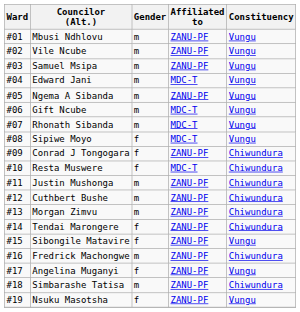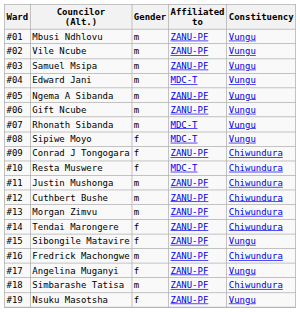 <table class="wikitable sortable" style="font-size: 100%;">
 <tr>
 <th>Ward</th>
 <th>Councilor<br>(Alt.)</th>
 <th>Gender</th>
 <th>Affiliated<br>to</th>
 <th>Constituency</th>
 </tr>
 <tr>
 <td>#01</td>
 <td>Mbusi Ndhlovu</td>
 <td>m</td>
 <td><a href='#'>ZANU-PF</a></td>
 <td><a href='#'>Vungu</a></td>
 </tr>
 <tr>
 <td>#02</td>
 <td>Vile Ncube</td>
 <td>m</td>
 <td><a href='#'>ZANU-PF</a></td>
 <td><a href='#'>Vungu</a></td>
 </tr>
 <tr>
 <td>#03</td>
 <td>Samuel Msipa</td>
 <td>m</td>
 <td><a href='#'>ZANU-PF</a></td>
 <td><a href='#'>Vungu</a></td>
 </tr>
 <tr>
 <td>#04</td>
 <td>Edward Jani</td>
 <td>m</td>
 <td><a href='#'>MDC-T</a></td>
 <td><a href='#'>Vungu</a></td>
 </tr>
 <tr>
 <td>#05</td>
 <td>Ngema A Sibanda</td>
 <td>m</td>
 <td><a href='#'>ZANU-PF</a></td>
 <td><a href='#'>Vungu</a></td>
 </tr>
 <tr>
 <td>#06</td>
 <td>Gift Ncube</td>
 <td>m</td>
-<td><a href='#'>MDC-T</a></td>
+<td><a href='#'>ZANU-PF</a></td>
 <td><a href='#'>Vungu</a></td>
 </tr>
 <tr>
 <td>#07</td>
 <td>Rhonath Sibanda</td>
 <td>m</td>
 <td><a href='#'>MDC-T</a></td>
 <td><a href='#'>Vungu</a></td>
 </tr>
 <tr>
 <td>#08</td>
 <td>Sipiwe Moyo</td>
 <td>f</td>
 <td><a href='#'>MDC-T</a></td>
 <td><a href='#'>Vungu</a></td>
 </tr>
 <tr>
 <td>#09</td>
 <td>Conrad J Tongogara</td>
 <td>f</td>
 <td><a href='#'>ZANU-PF</a></td>
 <td><a href='#'>Chiwundura</a></td>
 </tr>
 <tr>
 <td>#10</td>
 <td>Resta Muswere</td>
 <td>f</td>
 <td><a href='#'>MDC-T</a></td>
 <td><a href='#'>Chiwundura</a></td>
 </tr>
 <tr>
 <td>#11</td>
 <td>Justin Mushonga</td>
 <td>m</td>
 <td><a href='#'>ZANU-PF</a></td>
 <td><a href='#'>Chiwundura</a></td>
 </tr>
 <tr>
 <td>#12</td>
 <td>Cuthbert Bushe</td>
 <td>m</td>
 <td><a href='#'>ZANU-PF</a></td>
 <td><a href='#'>Chiwundura</a></td>
 </tr>
 <tr>
 <td>#13</td>
 <td>Morgan Zimvu</td>
 <td>m</td>
 <td><a href='#'>ZANU-PF</a></td>
 <td><a href='#'>Chiwundura</a></td>
 </tr>
 <tr>
 <td>#14</td>
 <td>Tendai Marongere</td>
 <td>f</td>
 <td><a href='#'>ZANU-PF</a></td>
 <td><a href='#'>Chiwundura</a></td>
 </tr>
 <tr>
 <td>#15</td>
 <td>Sibongile Matavire</td>
 <td>f</td>
 <td><a href='#'>ZANU-PF</a></td>
 <td><a href='#'>Vungu</a></td>
 </tr>
 <tr>
 <td>#16</td>
 <td>Fredrick Machongwe</td>
 <td>m</td>
 <td><a href='#'>ZANU-PF</a></td>
 <td><a href='#'>Chiwundura</a></td>
 </tr>
 <tr>
 <td>#17</td>
 <td>Angelina Muganyi</td>
 <td>f</td>
 <td><a href='#'>ZANU-PF</a></td>
 <td><a href='#'>Vungu</a></td>
 </tr>
 <tr>
 <td>#18</td>
 <td>Simbarashe Tatisa</td>
 <td>m</td>
 <td><a href='#'>ZANU-PF</a></td>
 <td><a href='#'>Chiwundura</a></td>
 </tr>
 <tr>
 <td>#19</td>
 <td>Nsuku Masotsha</td>
 <td>f</td>
 <td><a href='#'>ZANU-PF</a></td>
 <td><a href='#'>Vungu</a></td>
 </tr>
 <tr>
 </tr>
 </table>
